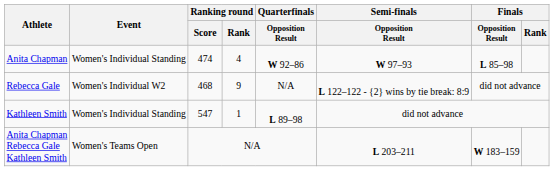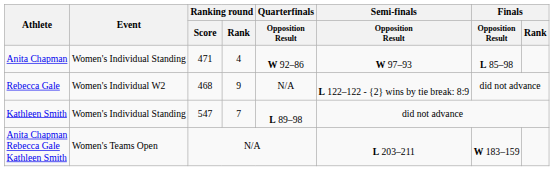 <table class=wikitable style="font-size:90%">
 <tr>
 <th rowspan="2">Athlete</th>
 <th rowspan="2">Event</th>
 <th colspan="2">Ranking round</th>
 <th>Quarterfinals</th>
 <th>Semi-finals</th>
 <th colspan="2">Finals</th>
 </tr>
 <tr>
 <th>Score</th>
 <th>Rank</th>
 <th style="line-height:1em"><small>Opposition<br>Result</small></th>
 <th style="line-height:1em"><small>Opposition<br>Result</small></th>
 <th style="line-height:1em"><small>Opposition<br>Result</small></th>
 <th>Rank</th>
 </tr>
 <tr>
 <td><a href='#'>Anita Chapman</a></td>
 <td>Women's Individual Standing</td>
-<td align="center">474</td>
+<td align="center">471</td>
 <td align="center">4</td>
 <td align="center"><br> <strong>W</strong> 92–86</td>
 <td align="center"><br> <strong>W</strong> 97–93</td>
 <td align="center"><br> <strong>L</strong> 85–98</td>
 <td align="center"></td>
 </tr>
 <tr>
 <td><a href='#'>Rebecca Gale</a></td>
 <td>Women's Individual W2</td>
 <td align="center">468</td>
 <td align="center">9</td>
 <td align="center">N/A</td>
 <td align="center"><br> <strong>L</strong> 122–122 - {2} wins by tie break: 8:9</td>
 <td align="center" colspan="4">did not advance</td>
 </tr>
 <tr>
 <td><a href='#'>Kathleen Smith</a></td>
 <td>Women's Individual Standing</td>
 <td align="center">547</td>
-<td align="center">1</td>
+<td align="center">7</td>
 <td align="center"><br> <strong>L</strong> 89–98</td>
 <td align="center" colspan="5">did not advance</td>
 </tr>
 <tr>
 <td><a href='#'>Anita Chapman</a><br><a href='#'>Rebecca Gale</a><br><a href='#'>Kathleen Smith</a></td>
 <td>Women's Teams Open</td>
 <td align="center" colspan="3">N/A</td>
 <td align="center"><br> <strong>L</strong> 203–211</td>
 <td align="center"><br> <strong>W</strong> 183–159</td>
 <td align="center"></td>
 </tr>
 </table>
